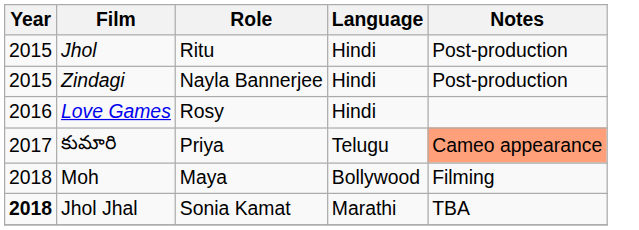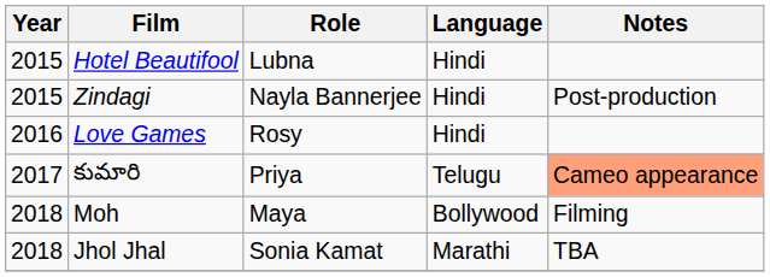 <table class="wikitable sortable">
 <tr>
 <th>Year</th>
 <th>Film</th>
 <th>Role</th>
 <th>Language</th>
 <th>Notes</th>
 </tr>
 <tr>
 <td>2015</td>
-<td><em>Jhol</em></td>
-<td>Ritu</td>
+<td><em><a href='#'>Hotel Beautifool</a></em></td>
+<td>Lubna</td>
 <td>Hindi</td>
-<td>Post-production</td>
+<td></td>
 </tr>
 <tr>
 <td>2015</td>
 <td><em>Zindagi</em></td>
 <td>Nayla Bannerjee</td>
 <td>Hindi</td>
 <td>Post-production</td>
 </tr>
 <tr>
 <td>2016</td>
 <td><em><a href='#'>Love Games</a></em></td>
 <td>Rosy</td>
 <td>Hindi</td>
 <td></td>
 </tr>
 <tr>
 <td>2017</td>
 <td>కుమారి</td>
 <td>Priya</td>
 <td>Telugu</td>
 <td style="background: lightsalmon;">Cameo appearance</td>
 </tr>
 <tr>
 <td>2018</td>
 <td>Moh</td>
 <td>Maya</td>
 <td>Bollywood</td>
 <td>Filming</td>
 </tr>
 <tr>
-<td><strong>2018</strong></td>
+<td>2018</td>
 <td>Jhol Jhal</td>
 <td>Sonia Kamat</td>
 <td>Marathi</td>
 <td>TBA</td>
 </tr>
 <tr>
 </tr>
 </table>
